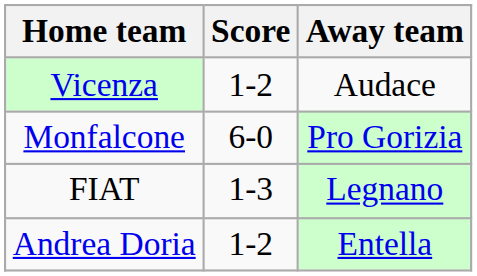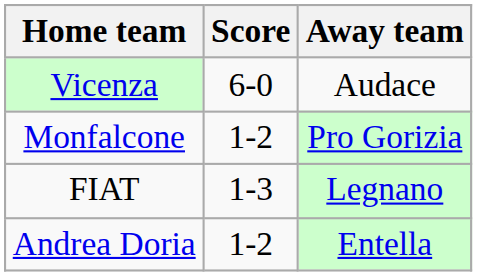 <table class="wikitable" style="text-align: center">
 <tr>
 <th>Home team</th>
 <th>Score</th>
 <th>Away team</th>
 </tr>
 <tr>
 <td bgcolor="ccffcc"><a href='#'>Vicenza</a></td>
-<td>1-2</td>
+<td>6-0</td>
 <td>Audace</td>
 </tr>
 <tr>
 <td><a href='#'>Monfalcone</a></td>
-<td>6-0</td>
+<td>1-2</td>
 <td bgcolor="ccffcc"><a href='#'>Pro Gorizia</a></td>
 </tr>
 <tr>
 <td>FIAT</td>
 <td>1-3</td>
 <td bgcolor="ccffcc"><a href='#'>Legnano</a></td>
 </tr>
 <tr>
 <td><a href='#'>Andrea Doria</a></td>
 <td>1-2</td>
 <td bgcolor="ccffcc"><a href='#'>Entella</a></td>
 </tr>
 </table>
